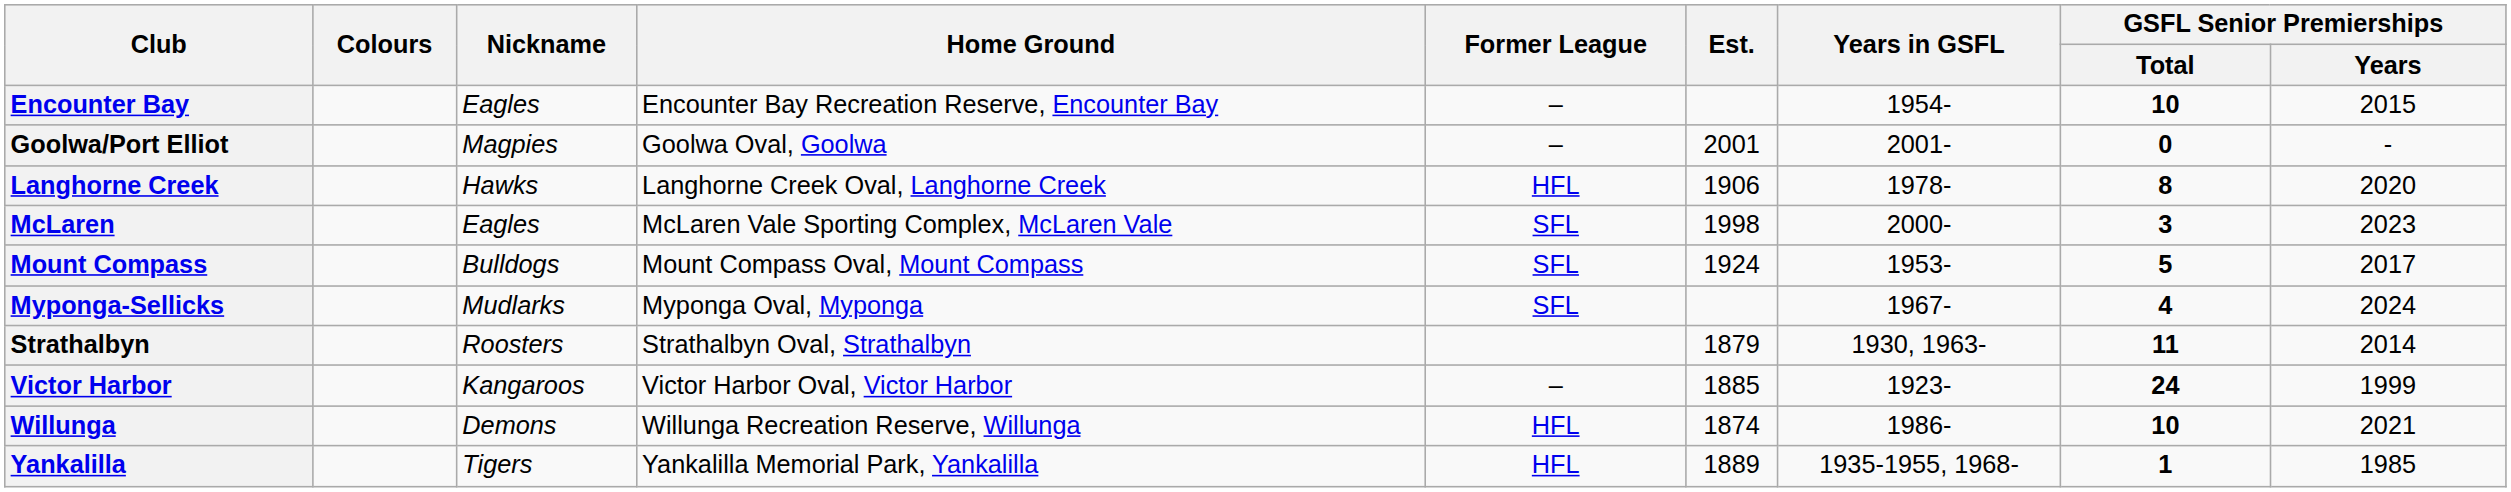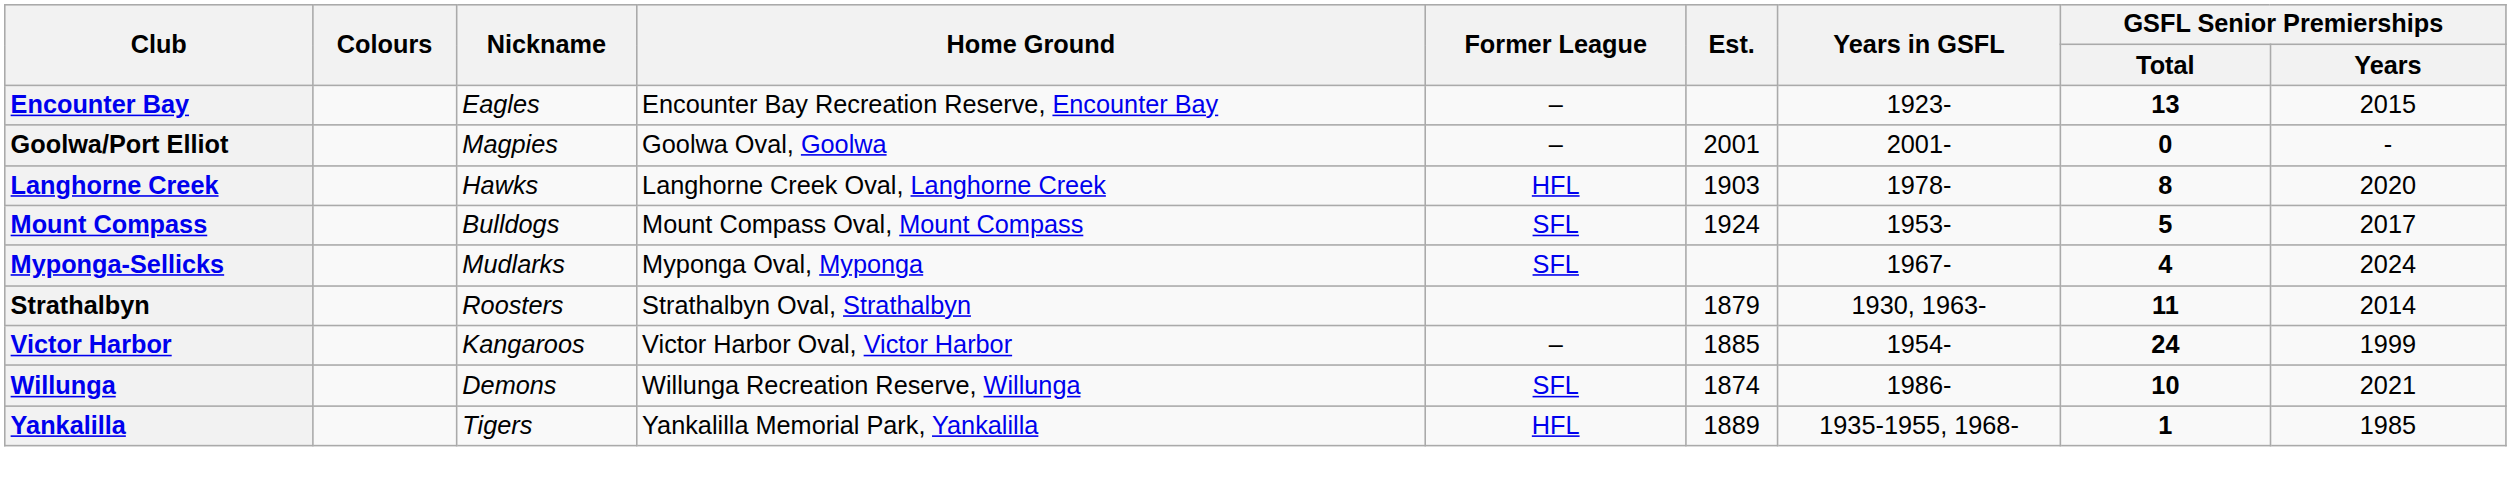 <table class="wikitable sortable mw-collapsible mw-collapsed" style="width:100%">
 <tr>
 <th rowspan="2">Club</th>
 <th rowspan="2">Colours</th>
 <th rowspan="2">Nickname</th>
 <th rowspan="2">Home Ground</th>
 <th rowspan="2">Former League</th>
 <th rowspan="2">Est.</th>
 <th rowspan="2">Years in GSFL</th>
 <th colspan="2">GSFL Senior Premierships</th>
 </tr>
 <tr>
 <th>Total</th>
 <th>Years </th>
 </tr>
 <tr>
 <th style=text-align:left><a href='#'>Encounter Bay</a></th>
 <td></td>
 <td><em>Eagles</em></td>
 <td>Encounter Bay Recreation Reserve, <a href='#'>Encounter Bay</a></td>
 <td align="center">–</td>
 <td align="center"></td>
-<td align="center">1954-</td>
-<td align="center"><strong>10</strong></td>
+<td align="center">1923-</td>
+<td align="center"><strong>13</strong></td>
 <td align="center">2015</td>
 </tr>
 <tr>
 <th style=text-align:left>Goolwa/Port Elliot</th>
 <td></td>
 <td><em>Magpies</em></td>
 <td>Goolwa Oval, <a href='#'>Goolwa</a></td>
 <td align="center">–</td>
 <td align="center">2001</td>
 <td align="center">2001-</td>
 <td align="center"><strong>0</strong></td>
 <td align="center">-</td>
 </tr>
 <tr>
 <th style=text-align:left><a href='#'>Langhorne Creek</a></th>
 <td></td>
 <td><em>Hawks</em></td>
 <td>Langhorne Creek Oval, <a href='#'>Langhorne Creek</a></td>
 <td align="center"><a href='#'>HFL</a></td>
-<td align="center">1906</td>
+<td align="center">1903</td>
 <td align="center">1978-</td>
 <td align="center"><strong>8</strong></td>
 <td align="center">2020</td>
-</tr>
-<tr>
-<th style=text-align:left><a href='#'>McLaren</a></th>
-<td></td>
-<td><em>Eagles</em></td>
-<td>McLaren Vale Sporting Complex, <a href='#'>McLaren Vale</a></td>
-<td align="center"><a href='#'>SFL</a></td>
-<td align="center">1998</td>
-<td align="center">2000-</td>
-<td align="center"><strong>3</strong></td>
-<td align="center">2023</td>
 </tr>
 <tr>
 <th style=text-align:left><a href='#'>Mount Compass</a></th>
 <td></td>
 <td><em>Bulldogs</em></td>
 <td>Mount Compass Oval, <a href='#'>Mount Compass</a></td>
 <td align="center"><a href='#'>SFL</a></td>
 <td align="center">1924</td>
 <td align="center">1953-</td>
 <td align="center"><strong>5</strong></td>
 <td align="center">2017</td>
 </tr>
 <tr>
 <th style=text-align:left><a href='#'>Myponga-Sellicks</a></th>
 <td></td>
 <td><em>Mudlarks</em></td>
 <td>Myponga Oval, <a href='#'>Myponga</a></td>
 <td align="center"><a href='#'>SFL</a></td>
 <td align="center"></td>
 <td align="center">1967-</td>
 <td align="center"><strong>4</strong></td>
 <td align="center">2024</td>
 </tr>
 <tr>
 <th style=text-align:left>Strathalbyn</th>
 <td></td>
 <td><em>Roosters</em></td>
 <td>Strathalbyn Oval, <a href='#'>Strathalbyn</a></td>
 <td align="center"></td>
 <td align="center">1879</td>
 <td align="center">1930, 1963-</td>
 <td align="center"><strong>11</strong></td>
 <td align="center">2014</td>
 </tr>
 <tr>
 <th style=text-align:left><a href='#'>Victor Harbor</a></th>
 <td></td>
 <td><em>Kangaroos</em></td>
 <td>Victor Harbor Oval, <a href='#'>Victor Harbor</a></td>
 <td align="center">–</td>
 <td align="center">1885</td>
-<td align="center">1923-</td>
+<td align="center">1954-</td>
 <td align="center"><strong>24</strong></td>
 <td align="center">1999</td>
 </tr>
 <tr>
 <th style=text-align:left><a href='#'>Willunga</a></th>
 <td></td>
 <td><em>Demons</em></td>
 <td>Willunga Recreation Reserve, <a href='#'>Willunga</a></td>
-<td align="center"><a href='#'>HFL</a></td>
+<td align="center"><a href='#'>SFL</a></td>
 <td align="center">1874</td>
 <td align="center">1986-</td>
 <td align="center"><strong>10</strong></td>
 <td align="center">2021</td>
 </tr>
 <tr>
 <th style=text-align:left><a href='#'>Yankalilla</a></th>
 <td></td>
 <td><em>Tigers</em></td>
 <td>Yankalilla Memorial Park, <a href='#'>Yankalilla</a></td>
 <td align="center"><a href='#'>HFL</a></td>
 <td align="center">1889</td>
 <td align="center">1935-1955, 1968-</td>
 <td align="center"><strong>1</strong></td>
 <td align="center">1985</td>
 </tr>
 </table>
